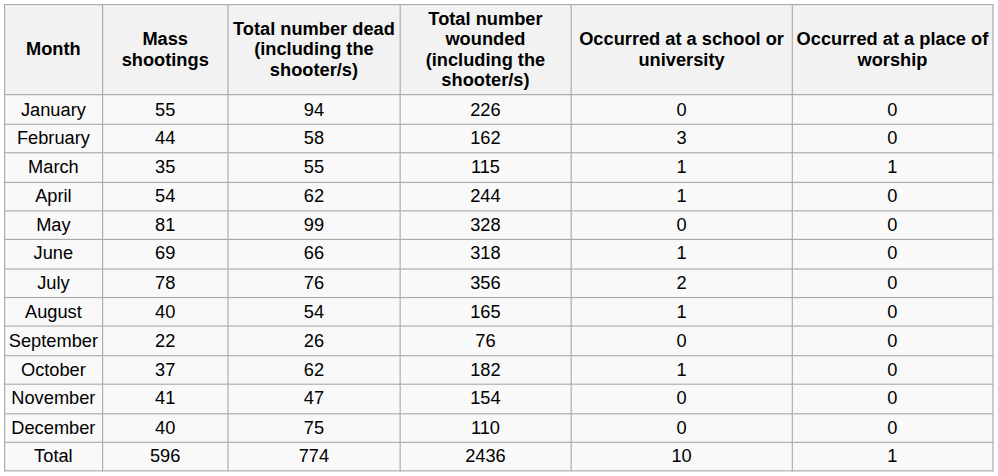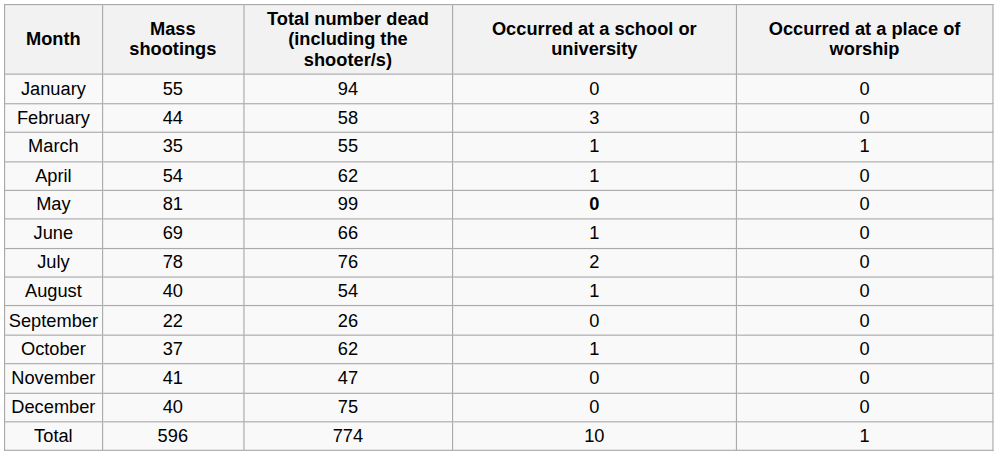 <table class="wikitable sortable mw-datatable" style="text-align:center;">
 <tr>
 <th>Month</th>
 <th>Mass shootings</th>
 <th>Total number dead<br>(including the shooter/s)</th>
-<th>Total number wounded<br>(including the shooter/s)</th>
 <th>Occurred at a school or university</th>
 <th>Occurred at a place of worship</th>
 </tr>
 <tr>
 <td>January</td>
 <td>55</td>
 <td>94</td>
-<td>226</td>
 <td>0</td>
 <td>0</td>
 </tr>
 <tr>
 <td>February</td>
 <td>44</td>
 <td>58</td>
-<td>162</td>
 <td>3</td>
 <td>0</td>
 </tr>
 <tr>
 <td>March</td>
 <td>35</td>
 <td>55</td>
-<td>115</td>
 <td>1</td>
 <td>1</td>
 </tr>
 <tr>
 <td>April</td>
 <td>54</td>
 <td>62</td>
-<td>244</td>
 <td>1</td>
 <td>0</td>
 </tr>
 <tr>
 <td>May</td>
 <td>81</td>
 <td>99</td>
-<td>328</td>
-<td>0</td>
+<td><strong>0</strong></td>
 <td>0</td>
 </tr>
 <tr>
 <td>June</td>
 <td>69</td>
 <td>66</td>
-<td>318</td>
 <td>1</td>
 <td>0</td>
 </tr>
 <tr>
 <td>July</td>
 <td>78</td>
 <td>76</td>
-<td>356</td>
 <td>2</td>
 <td>0</td>
 </tr>
 <tr>
 <td>August</td>
 <td>40</td>
 <td>54</td>
-<td>165</td>
 <td>1</td>
 <td>0</td>
 </tr>
 <tr>
 <td>September</td>
 <td>22</td>
 <td>26</td>
-<td>76</td>
 <td>0</td>
 <td>0</td>
 </tr>
 <tr>
 <td>October</td>
 <td>37</td>
 <td>62</td>
-<td>182</td>
 <td>1</td>
 <td>0</td>
 </tr>
 <tr>
 <td>November</td>
 <td>41</td>
 <td>47</td>
-<td>154</td>
 <td>0</td>
 <td>0</td>
 </tr>
 <tr>
 <td>December</td>
 <td>40</td>
 <td>75</td>
-<td>110</td>
 <td>0</td>
 <td>0</td>
 </tr>
 <tr>
 <td>Total</td>
 <td>596</td>
 <td>774</td>
-<td>2436</td>
 <td>10</td>
 <td>1</td>
 </tr>
 </table>
